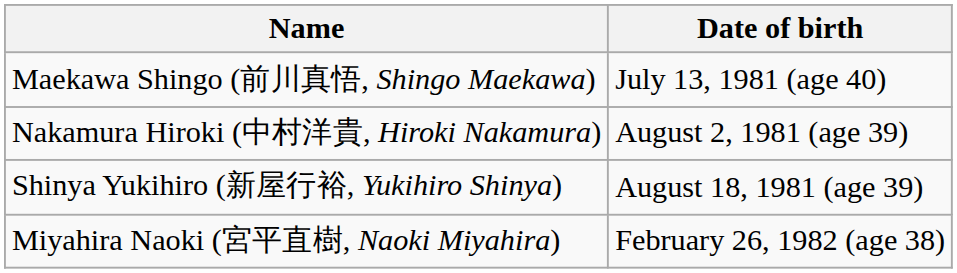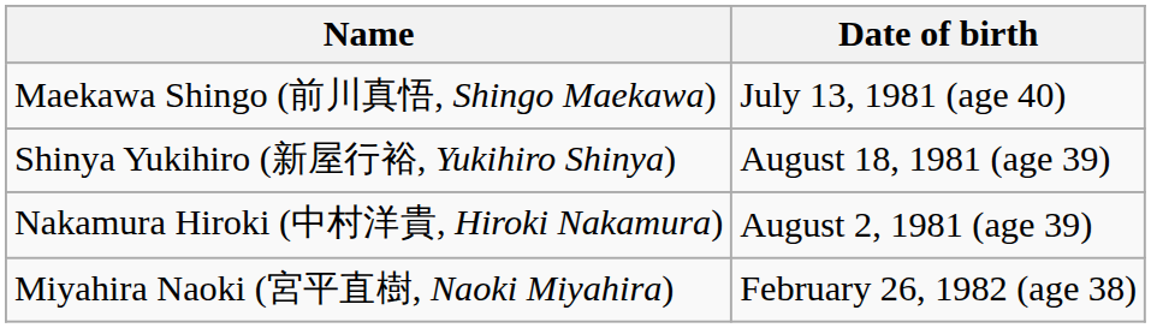 <table class="wikitable">
 <tr>
 <th>Name</th>
 <th>Date of birth</th>
 </tr>
 <tr>
 <td>Maekawa Shingo (前川真悟, <em>Shingo Maekawa</em>)</td>
 <td>July 13, 1981 (age 40)</td>
 </tr>
 <tr>
+<td>Shinya Yukihiro (新屋行裕, <em>Yukihiro Shinya</em>)</td>
+<td>August 18, 1981 (age 39)</td>
+</tr>
+<tr>
 <td>Nakamura Hiroki (中村洋貴, <em>Hiroki Nakamura</em>)</td>
 <td>August 2, 1981 (age 39)</td>
-</tr>
-<tr>
-<td>Shinya Yukihiro (新屋行裕, <em>Yukihiro Shinya</em>)</td>
-<td>August 18, 1981 (age 39)</td>
 </tr>
 <tr>
 <td>Miyahira Naoki (宮平直樹, <em>Naoki Miyahira</em>)</td>
 <td>February 26, 1982 (age 38)</td>
 </tr>
 </table>
